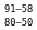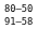 <table style="text-align:center">
 <tr>
 <th width=200></th>
 <th width=100></th>
 <th width=200></th>
 </tr>
 <tr>
 <td align=right><strong></strong></td>
-<td align=center>91–58</td>
+<td align=center>80–50</td>
 <td align=left></td>
 </tr>
 <tr>
 <td align=right><strong></strong></td>
-<td align=center>80–50</td>
+<td align=center>91–58</td>
 <td align=left></td>
 </tr>
 </table>
